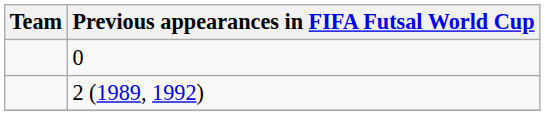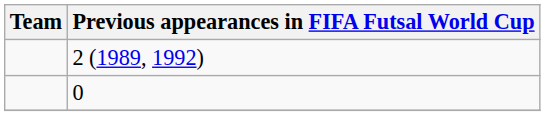 <table class="wikitable sortable">
 <tr>
 <th>Team</th>
 <th data-sort-type="number">Previous appearances in <a href='#'>FIFA Futsal World Cup</a></th>
 </tr>
 <tr>
 <td></td>
-<td>0</td>
+<td>2 (<a href='#'>1989</a>, <a href='#'>1992</a>)</td>
 </tr>
 <tr>
 <td></td>
-<td>2 (<a href='#'>1989</a>, <a href='#'>1992</a>)</td>
+<td>0</td>
 </tr>
 <tr>
 </tr>
 </table>
